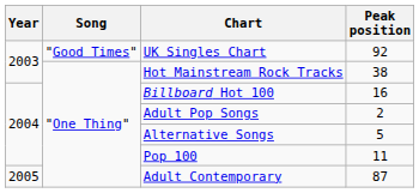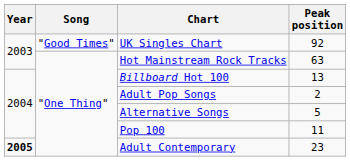 <table class="wikitable">
 <tr>
 <th>Year</th>
 <th>Song</th>
 <th>Chart</th>
 <th>Peak<br>position</th>
 </tr>
 <tr>
 <td rowspan="2">2003</td>
 <td>"<a href='#'>Good Times</a>"</td>
 <td><a href='#'>UK Singles Chart</a></td>
 <td align="center">92</td>
 </tr>
 <tr>
 <td rowspan="6">"<a href='#'>One Thing</a>"</td>
 <td><a href='#'>Hot Mainstream Rock Tracks</a></td>
-<td align="center">38</td>
+<td align="center">63</td>
 </tr>
 <tr>
 <td rowspan="4">2004</td>
 <td><a href='#'><em>Billboard</em> Hot 100</a></td>
-<td align="center">16</td>
+<td align="center">13</td>
 </tr>
 <tr>
 <td><a href='#'>Adult Pop Songs</a></td>
 <td align="center">2</td>
 </tr>
 <tr>
 <td><a href='#'>Alternative Songs</a></td>
 <td align="center">5</td>
 </tr>
 <tr>
 <td><a href='#'>Pop 100</a></td>
 <td align="center">11</td>
 </tr>
 <tr>
-<td>2005</td>
+<td><strong>2005</strong></td>
 <td><a href='#'>Adult Contemporary</a></td>
-<td align="center">87</td>
+<td align="center">23</td>
 </tr>
 </table>
